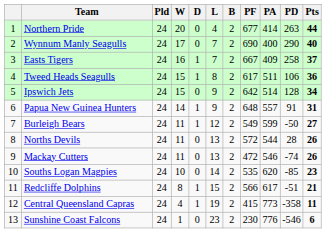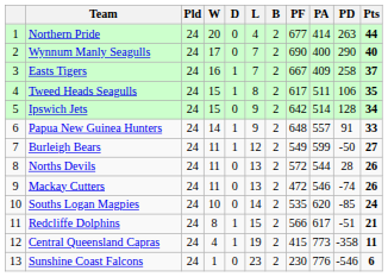 <table class="wikitable" style="text-align:center;">
 <tr>
 <th width=20 abbr="Position"></th>
 <th width=200>Team</th>
 <th width=20 abbr="Played">Pld</th>
 <th width=20 abbr="Won">W</th>
 <th width=20 abbr="Drawn">D</th>
 <th width=20 abbr="Lost">L</th>
 <th width=20 abbr="Bye">B</th>
 <th width=20 abbr="Points for">PF</th>
 <th width=20 abbr="Points against">PA</th>
 <th width=20 abbr="Points difference">PD</th>
 <th width=20 abbr="Points">Pts</th>
 </tr>
 <tr style="background: #ccffcc;">
 <td>1</td>
 <td style="text-align:left;"> <a href='#'>Northern Pride</a></td>
 <td>24</td>
 <td>20</td>
 <td>0</td>
 <td>4</td>
 <td>2</td>
 <td>677</td>
 <td>414</td>
 <td>263</td>
 <td><strong>44</strong></td>
 </tr>
 <tr style="background: #ccffcc;">
 <td>2</td>
 <td style="text-align:left;"> <a href='#'>Wynnum Manly Seagulls</a></td>
 <td>24</td>
 <td>17</td>
 <td>0</td>
 <td>7</td>
 <td>2</td>
 <td>690</td>
 <td>400</td>
 <td>290</td>
 <td><strong>40</strong></td>
 </tr>
 <tr style="background: #ccffcc;">
 <td>3</td>
 <td style="text-align:left;"> <a href='#'>Easts Tigers</a></td>
 <td>24</td>
 <td>16</td>
 <td>1</td>
 <td>7</td>
 <td>2</td>
 <td>667</td>
 <td>409</td>
 <td>258</td>
 <td><strong>37</strong></td>
 </tr>
 <tr style="background: #ccffcc;">
 <td>4</td>
 <td style="text-align:left;"> <a href='#'>Tweed Heads Seagulls</a></td>
 <td>24</td>
 <td>15</td>
 <td>1</td>
 <td>8</td>
 <td>2</td>
 <td>617</td>
 <td>511</td>
 <td>106</td>
-<td><strong>36</strong></td>
+<td><strong>35</strong></td>
 </tr>
 <tr style="background: #ccffcc;">
 <td>5</td>
 <td style="text-align:left;"> <a href='#'>Ipswich Jets</a></td>
 <td>24</td>
 <td>15</td>
 <td>0</td>
 <td>9</td>
 <td>2</td>
 <td>642</td>
 <td>514</td>
 <td>128</td>
 <td><strong>34</strong></td>
 </tr>
 <tr>
 <td>6</td>
 <td style="text-align:left;"> <a href='#'>Papua New Guinea Hunters</a></td>
 <td>24</td>
 <td>14</td>
 <td>1</td>
 <td>9</td>
 <td>2</td>
 <td>648</td>
 <td>557</td>
 <td>91</td>
-<td><strong>31</strong></td>
+<td><strong>33</strong></td>
 </tr>
 <tr>
 <td>7</td>
 <td style="text-align:left;"> <a href='#'>Burleigh Bears</a></td>
 <td>24</td>
 <td>11</td>
 <td>1</td>
 <td>12</td>
 <td>2</td>
 <td>549</td>
 <td>599</td>
 <td>-50</td>
 <td><strong>27</strong></td>
 </tr>
 <tr>
 <td>8</td>
 <td style="text-align:left;"> <a href='#'>Norths Devils</a></td>
 <td>24</td>
 <td>11</td>
 <td>0</td>
 <td>13</td>
 <td>2</td>
 <td>572</td>
 <td>544</td>
 <td>28</td>
 <td><strong>26</strong></td>
 </tr>
 <tr>
 <td>9</td>
 <td style="text-align:left;"> <a href='#'>Mackay Cutters</a></td>
 <td>24</td>
 <td>11</td>
 <td>0</td>
 <td>13</td>
 <td>2</td>
 <td>472</td>
 <td>546</td>
 <td>-74</td>
 <td><strong>26</strong></td>
 </tr>
 <tr>
 <td>10</td>
 <td style="text-align:left;"> <a href='#'>Souths Logan Magpies</a></td>
 <td>24</td>
 <td>10</td>
 <td>0</td>
 <td>14</td>
 <td>2</td>
 <td>535</td>
 <td>620</td>
 <td>-85</td>
-<td><strong>23</strong></td>
+<td><strong>24</strong></td>
 </tr>
 <tr>
 <td>11</td>
 <td style="text-align:left;"> <a href='#'>Redcliffe Dolphins</a></td>
 <td>24</td>
 <td>8</td>
 <td>1</td>
 <td>15</td>
 <td>2</td>
 <td>566</td>
 <td>617</td>
 <td>-51</td>
 <td><strong>21</strong></td>
 </tr>
 <tr>
 <td>12</td>
 <td style="text-align:left;"> <a href='#'>Central Queensland Capras</a></td>
 <td>24</td>
 <td>4</td>
 <td>1</td>
 <td>19</td>
 <td>2</td>
 <td>415</td>
 <td>773</td>
 <td>-358</td>
 <td><strong>11</strong></td>
 </tr>
 <tr>
 <td>13</td>
 <td style="text-align:left;"> <a href='#'>Sunshine Coast Falcons</a></td>
 <td>24</td>
 <td>1</td>
 <td>0</td>
 <td>23</td>
 <td>2</td>
 <td>230</td>
 <td>776</td>
 <td>-546</td>
 <td><strong>6</strong></td>
 </tr>
 </table>
